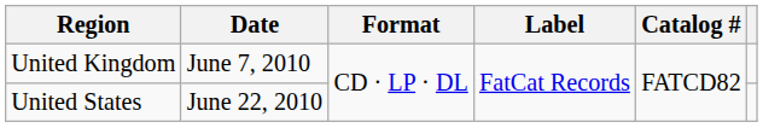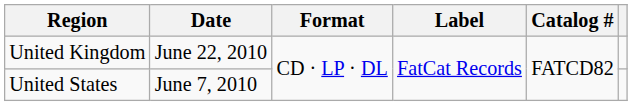 <table class="wikitable">
 <tr>
 <th scope="col">Region</th>
 <th scope="col">Date</th>
 <th scope="col">Format</th>
 <th scope="col">Label</th>
 <th scope="col">Catalog #</th>
 <th scope="col"></th>
 </tr>
 <tr>
 <td>United Kingdom</td>
-<td>June 7, 2010</td>
+<td>June 22, 2010</td>
 <td rowspan="2">CD · <a href='#'>LP</a> · <a href='#'>DL</a></td>
 <td rowspan="2"><a href='#'>FatCat Records</a></td>
 <td rowspan="2" align="center">FATCD82</td>
 <td></td>
 </tr>
 <tr>
 <td>United States</td>
-<td>June 22, 2010</td>
+<td>June 7, 2010</td>
 <td></td>
 </tr>
 </table>
